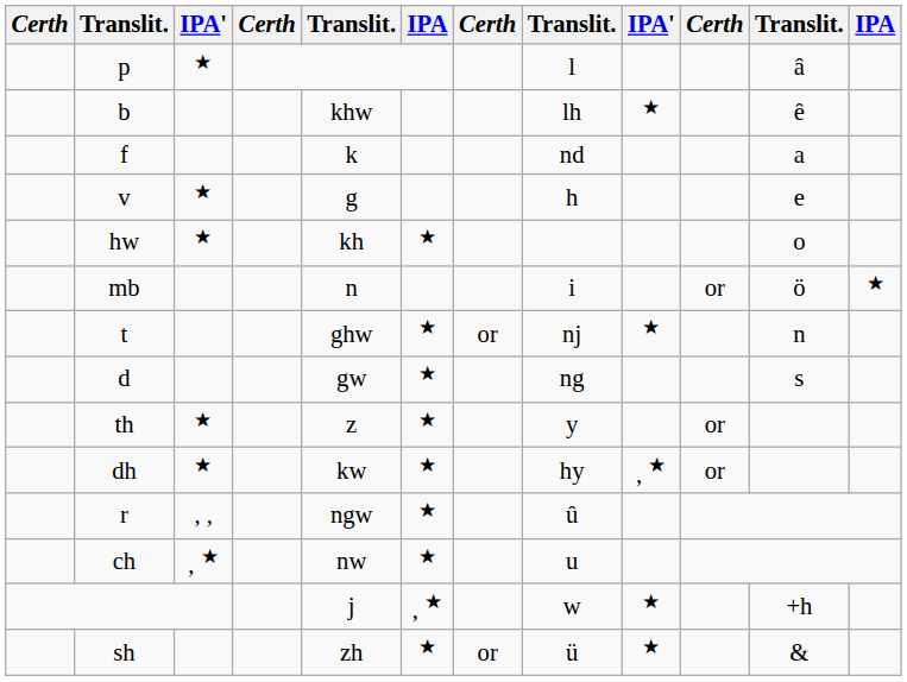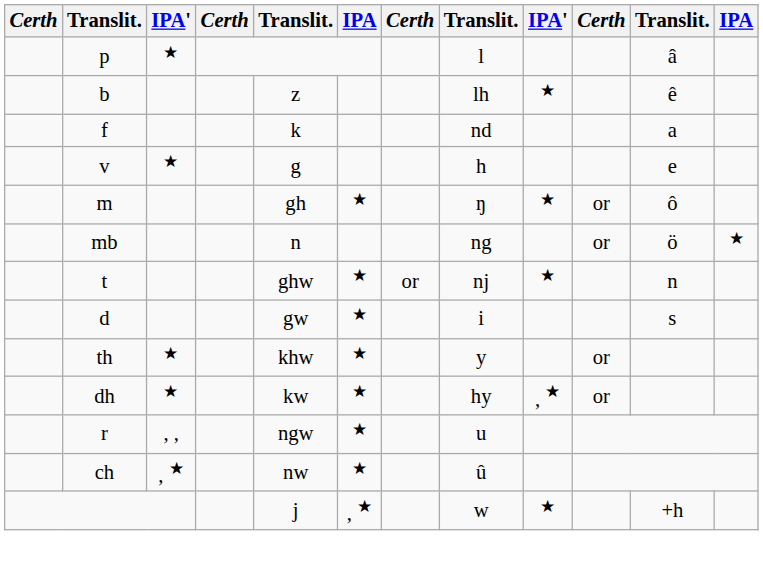 <table class="wikitable">
 <tr align="center">
 <th><em>Certh</em></th>
 <th>Translit.</th>
 <th><a href='#'>IPA</a>'</th>
 <th><em>Certh</em></th>
 <th>Translit.</th>
 <th><a href='#'>IPA</a></th>
 <th><em>Certh</em></th>
 <th>Translit.</th>
 <th><a href='#'>IPA</a>'</th>
 <th><em>Certh</em></th>
 <th>Translit.</th>
 <th><a href='#'>IPA</a></th>
 </tr>
 <tr align="center">
 <td></td>
 <td>p</td>
 <td><sup>★</sup></td>
 <td colspan="3"></td>
 <td></td>
 <td>l</td>
 <td></td>
 <td></td>
 <td>â</td>
 <td></td>
 </tr>
 <tr align="center">
 <td></td>
 <td>b</td>
 <td></td>
 <td></td>
-<td>khw</td>
+<td>z</td>
 <td></td>
 <td></td>
 <td>lh</td>
 <td><sup>★</sup></td>
 <td></td>
 <td>ê</td>
 <td></td>
 </tr>
 <tr align="center">
 <td></td>
 <td>f</td>
 <td></td>
 <td></td>
 <td>k</td>
 <td></td>
 <td></td>
 <td>nd</td>
 <td></td>
 <td></td>
 <td>a</td>
 <td></td>
 </tr>
 <tr align="center">
 <td></td>
 <td>v</td>
 <td><sup>★</sup></td>
 <td></td>
 <td>g</td>
 <td></td>
 <td></td>
 <td>h</td>
 <td></td>
 <td></td>
 <td>e</td>
 <td></td>
 </tr>
 <tr align="center">
 <td></td>
-<td>hw</td>
+<td>m</td>
+<td></td>
+<td></td>
+<td>gh</td>
 <td><sup>★</sup></td>
 <td></td>
-<td>kh</td>
+<td>ŋ</td>
 <td><sup>★</sup></td>
-<td></td>
-<td><em></em> </td>
-<td></td>
-<td></td>
-<td>o</td>
+<td> <span>or</span> </td>
+<td>ô</td>
 <td></td>
 </tr>
 <tr align="center">
 <td></td>
 <td>mb</td>
 <td></td>
 <td></td>
 <td>n</td>
 <td></td>
 <td></td>
-<td>i</td>
+<td>ng</td>
 <td></td>
 <td> <span>or</span> </td>
 <td>ö</td>
 <td><sup>★</sup></td>
 </tr>
 <tr align="center">
 <td></td>
 <td>t</td>
 <td></td>
 <td></td>
 <td>ghw</td>
 <td><sup>★</sup></td>
 <td> <span>or</span> </td>
 <td>nj</td>
 <td><sup>★</sup></td>
 <td></td>
 <td>n</td>
 <td></td>
 </tr>
 <tr align="center">
 <td></td>
 <td>d</td>
 <td></td>
 <td></td>
 <td>gw</td>
 <td><sup>★</sup></td>
 <td></td>
-<td>ng</td>
+<td>i</td>
 <td></td>
 <td></td>
 <td>s</td>
 <td></td>
 </tr>
 <tr align="center">
 <td></td>
 <td>th</td>
 <td><sup>★</sup></td>
 <td></td>
-<td>z</td>
+<td>khw</td>
 <td><sup>★</sup></td>
 <td></td>
 <td>y</td>
 <td></td>
 <td> <span>or</span> </td>
 <td></td>
 <td></td>
 </tr>
 <tr align="center">
 <td></td>
 <td>dh</td>
 <td><sup>★</sup></td>
 <td></td>
 <td>kw</td>
 <td><sup>★</sup></td>
 <td></td>
 <td>hy</td>
 <td>, <sup>★</sup></td>
 <td> <span>or</span> </td>
 <td></td>
 <td></td>
 </tr>
 <tr align="center">
 <td></td>
 <td>r</td>
 <td>, , </td>
 <td></td>
 <td>ngw</td>
 <td><sup>★</sup></td>
 <td></td>
-<td>û</td>
+<td>u</td>
 <td></td>
 <td colspan="3"></td>
 </tr>
 <tr align="center">
 <td></td>
 <td>ch</td>
 <td>, <sup>★</sup></td>
 <td></td>
 <td>nw</td>
 <td><sup>★</sup></td>
 <td></td>
-<td>u</td>
+<td>û</td>
 <td></td>
 <td colspan="3"></td>
 </tr>
 <tr align="center">
 <td colspan="3"></td>
 <td></td>
 <td>j</td>
 <td>, <sup>★</sup></td>
 <td></td>
 <td>w</td>
 <td><sup>★</sup></td>
 <td></td>
 <td>+h</td>
 <td></td>
 </tr>
-<tr align="center">
-<td></td>
-<td>sh</td>
-<td></td>
-<td></td>
-<td>zh</td>
-<td><sup>★</sup></td>
-<td> <span>or</span> </td>
-<td>ü</td>
-<td><sup>★</sup></td>
-<td></td>
-<td>&</td>
-<td></td>
-</tr>
 </table>
